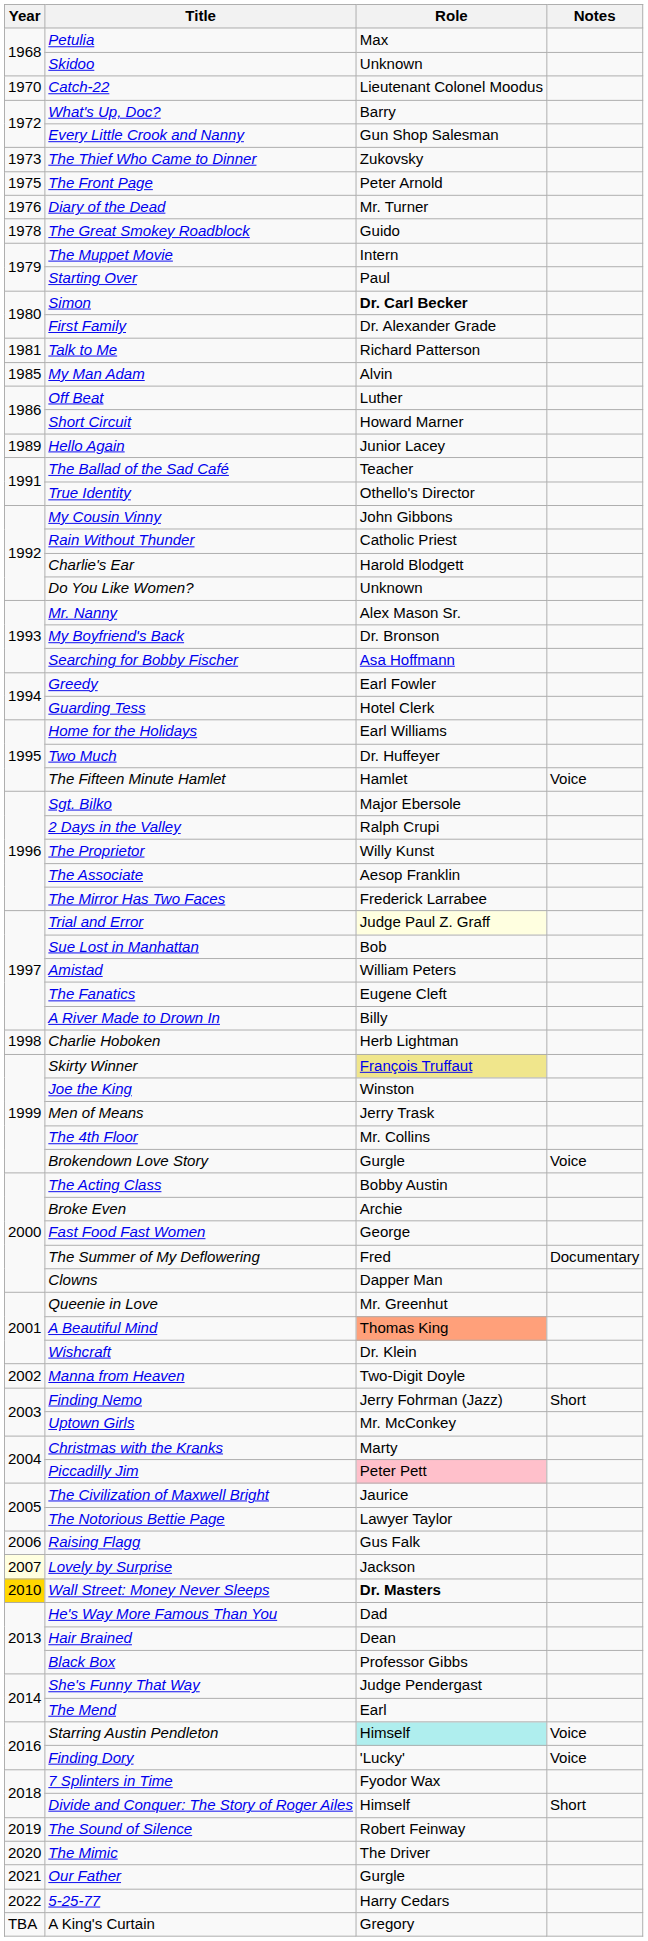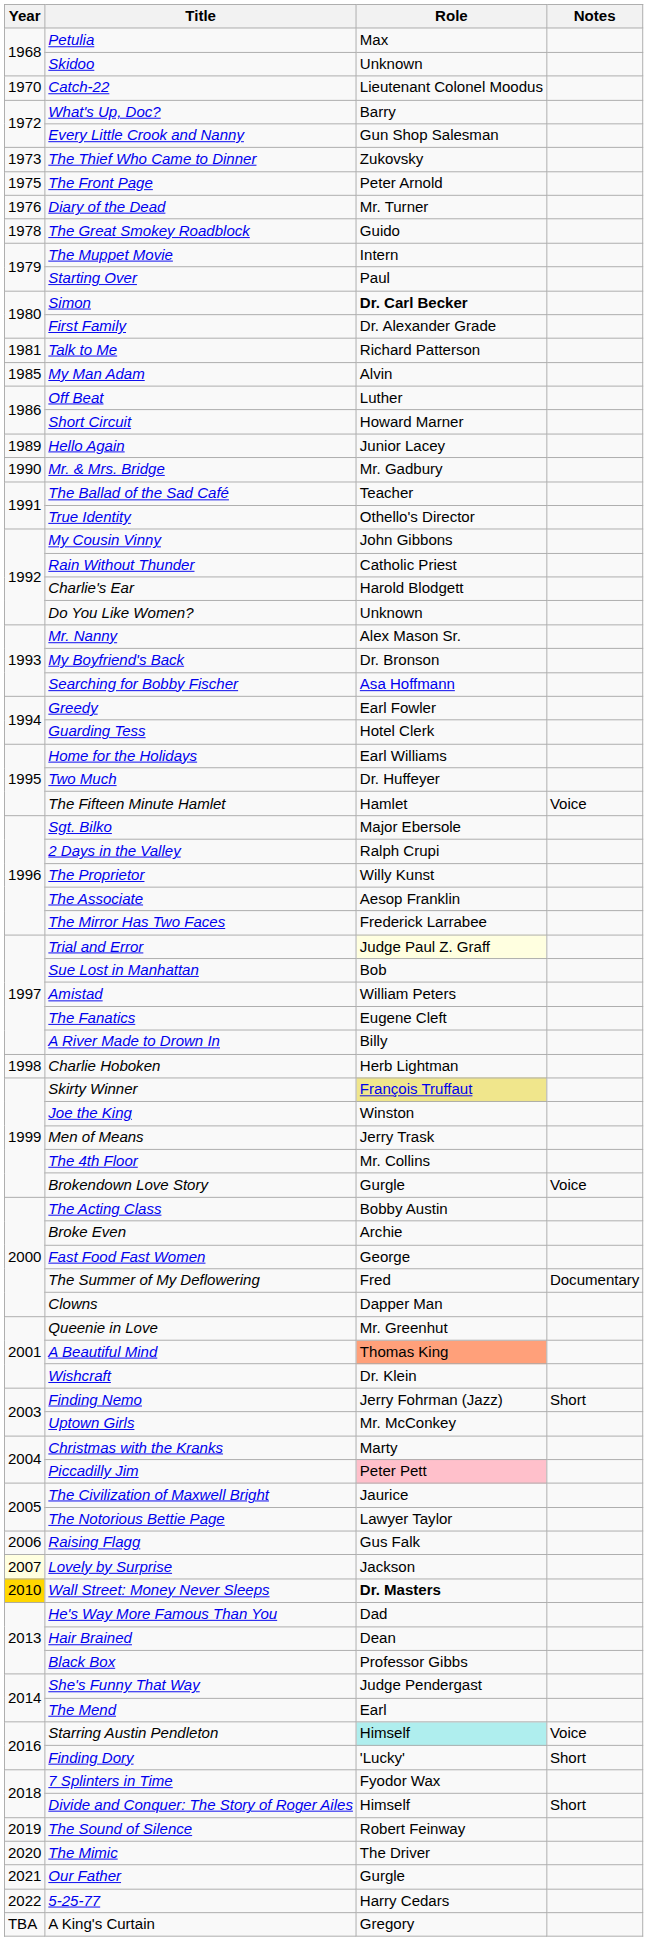 <table class="wikitable sortable">
 <tr>
 <th>Year</th>
 <th>Title</th>
 <th>Role</th>
 <th class="unsortable">Notes</th>
 </tr>
 <tr>
 <td rowspan=2>1968</td>
 <td><em><a href='#'>Petulia</a></em></td>
 <td>Max</td>
 <td></td>
 </tr>
 <tr>
 <td><em><a href='#'>Skidoo</a></em></td>
 <td>Unknown</td>
 <td></td>
 </tr>
 <tr>
 <td rowspan=1>1970</td>
 <td><em><a href='#'>Catch-22</a></em></td>
 <td>Lieutenant Colonel Moodus</td>
 <td></td>
 </tr>
 <tr>
 <td rowspan=2>1972</td>
 <td><em><a href='#'>What's Up, Doc?</a></em></td>
 <td>Barry</td>
 <td></td>
 </tr>
 <tr>
 <td><em><a href='#'>Every Little Crook and Nanny</a></em></td>
 <td>Gun Shop Salesman</td>
 <td></td>
 </tr>
 <tr>
 <td rowspan=1>1973</td>
 <td><em><a href='#'>The Thief Who Came to Dinner</a></em></td>
 <td>Zukovsky</td>
 <td></td>
 </tr>
 <tr>
 <td>1975</td>
 <td><em><a href='#'>The Front Page</a></em></td>
 <td>Peter Arnold</td>
 <td></td>
 </tr>
 <tr>
 <td rowspan=1>1976</td>
 <td><em><a href='#'>Diary of the Dead</a></em></td>
 <td>Mr. Turner</td>
 <td></td>
 </tr>
 <tr>
 <td>1978</td>
 <td><em><a href='#'>The Great Smokey Roadblock</a></em></td>
 <td>Guido</td>
 <td></td>
 </tr>
 <tr>
 <td rowspan=2>1979</td>
 <td><em><a href='#'>The Muppet Movie</a></em></td>
 <td>Intern</td>
 <td></td>
 </tr>
 <tr>
 <td><em><a href='#'>Starting Over</a></em></td>
 <td>Paul</td>
 <td></td>
 </tr>
 <tr>
 <td rowspan=2>1980</td>
 <td><em><a href='#'>Simon</a></em></td>
 <td><strong>Dr. Carl Becker</strong></td>
 <td></td>
 </tr>
 <tr>
 <td><em><a href='#'>First Family</a></em></td>
 <td>Dr. Alexander Grade</td>
 <td></td>
 </tr>
 <tr>
 <td>1981</td>
 <td><em><a href='#'>Talk to Me</a></em></td>
 <td>Richard Patterson</td>
 <td></td>
 </tr>
 <tr>
 <td rowspan=1>1985</td>
 <td><em><a href='#'>My Man Adam</a></em></td>
 <td>Alvin</td>
 <td></td>
 </tr>
 <tr>
 <td rowspan=2>1986</td>
 <td><em><a href='#'>Off Beat</a></em></td>
 <td>Luther</td>
 <td></td>
 </tr>
 <tr>
 <td><em><a href='#'>Short Circuit</a></em></td>
 <td>Howard Marner</td>
 <td></td>
 </tr>
 <tr>
 <td>1989</td>
 <td><em><a href='#'>Hello Again</a></em></td>
 <td>Junior Lacey</td>
+<td></td>
+</tr>
+<tr>
+<td>1990</td>
+<td><em><a href='#'>Mr. & Mrs. Bridge</a></em></td>
+<td>Mr. Gadbury</td>
 <td></td>
 </tr>
 <tr>
 <td rowspan=2>1991</td>
 <td><em><a href='#'>The Ballad of the Sad Café</a></em></td>
 <td>Teacher</td>
 <td></td>
 </tr>
 <tr>
 <td><em><a href='#'>True Identity</a></em></td>
 <td>Othello's Director</td>
 <td></td>
 </tr>
 <tr>
 <td rowspan=4>1992</td>
 <td><em><a href='#'>My Cousin Vinny</a></em></td>
 <td>John Gibbons</td>
 <td></td>
 </tr>
 <tr>
 <td><em><a href='#'>Rain Without Thunder</a></em></td>
 <td>Catholic Priest</td>
 <td></td>
 </tr>
 <tr>
 <td><em>Charlie's Ear</em></td>
 <td>Harold Blodgett</td>
 <td></td>
 </tr>
 <tr>
 <td><em>Do You Like Women?</em></td>
 <td>Unknown</td>
 <td></td>
 </tr>
 <tr>
 <td rowspan=3>1993</td>
 <td><em><a href='#'>Mr. Nanny</a></em></td>
 <td>Alex Mason Sr.</td>
 <td></td>
 </tr>
 <tr>
 <td><em><a href='#'>My Boyfriend's Back</a></em></td>
 <td>Dr. Bronson</td>
 <td></td>
 </tr>
 <tr>
 <td><em><a href='#'>Searching for Bobby Fischer</a></em></td>
 <td><a href='#'>Asa Hoffmann</a></td>
 <td></td>
 </tr>
 <tr>
 <td rowspan=2>1994</td>
 <td><em><a href='#'>Greedy</a></em></td>
 <td>Earl Fowler</td>
 <td></td>
 </tr>
 <tr>
 <td><em><a href='#'>Guarding Tess</a></em></td>
 <td>Hotel Clerk</td>
 <td></td>
 </tr>
 <tr>
 <td rowspan=3>1995</td>
 <td><em><a href='#'>Home for the Holidays</a></em></td>
 <td>Earl Williams</td>
 <td></td>
 </tr>
 <tr>
 <td><em><a href='#'>Two Much</a></em></td>
 <td>Dr. Huffeyer</td>
 <td></td>
 </tr>
 <tr>
 <td><em>The Fifteen Minute Hamlet</em></td>
 <td>Hamlet</td>
 <td>Voice</td>
 </tr>
 <tr>
 <td rowspan=5>1996</td>
 <td><em><a href='#'>Sgt. Bilko</a></em></td>
 <td>Major Ebersole</td>
 <td></td>
 </tr>
 <tr>
 <td><em><a href='#'>2 Days in the Valley</a></em></td>
 <td>Ralph Crupi</td>
 <td></td>
 </tr>
 <tr>
 <td><em><a href='#'>The Proprietor</a></em></td>
 <td>Willy Kunst</td>
 <td></td>
 </tr>
 <tr>
 <td><em><a href='#'>The Associate</a></em></td>
 <td>Aesop Franklin</td>
 <td></td>
 </tr>
 <tr>
 <td><em><a href='#'>The Mirror Has Two Faces</a></em></td>
 <td>Frederick Larrabee</td>
 <td></td>
 </tr>
 <tr>
 <td rowspan=5>1997</td>
 <td><em><a href='#'>Trial and Error</a></em></td>
 <td style="background: lightyellow;">Judge Paul Z. Graff</td>
 <td></td>
 </tr>
 <tr>
 <td><em><a href='#'>Sue Lost in Manhattan</a></em></td>
 <td>Bob</td>
 <td></td>
 </tr>
 <tr>
 <td><em><a href='#'>Amistad</a></em></td>
 <td>William Peters</td>
 <td></td>
 </tr>
 <tr>
 <td><em><a href='#'>The Fanatics</a></em></td>
 <td>Eugene Cleft</td>
 <td></td>
 </tr>
 <tr>
 <td><em><a href='#'>A River Made to Drown In</a></em></td>
 <td>Billy</td>
 <td></td>
 </tr>
 <tr>
 <td>1998</td>
 <td><em>Charlie Hoboken</em></td>
 <td>Herb Lightman</td>
 <td></td>
 </tr>
 <tr>
 <td rowspan=5>1999</td>
 <td><em>Skirty Winner</em></td>
 <td style="background: khaki;"><a href='#'>François Truffaut</a></td>
 <td></td>
 </tr>
 <tr>
 <td><em><a href='#'>Joe the King</a></em></td>
 <td>Winston</td>
 <td></td>
 </tr>
 <tr>
 <td><em>Men of Means</em></td>
 <td>Jerry Trask</td>
 <td></td>
 </tr>
 <tr>
 <td><em><a href='#'>The 4th Floor</a></em></td>
 <td>Mr. Collins</td>
 <td></td>
 </tr>
 <tr>
 <td><em>Brokendown Love Story</em></td>
 <td>Gurgle</td>
 <td>Voice</td>
 </tr>
 <tr>
 <td rowspan=5>2000</td>
 <td><em><a href='#'>The Acting Class</a></em></td>
 <td>Bobby Austin</td>
 <td></td>
 </tr>
 <tr>
 <td><em>Broke Even</em></td>
 <td>Archie</td>
 <td></td>
 </tr>
 <tr>
 <td><em><a href='#'>Fast Food Fast Women</a></em></td>
 <td>George</td>
 <td></td>
 </tr>
 <tr>
 <td><em>The Summer of My Deflowering</em></td>
 <td>Fred</td>
 <td>Documentary</td>
 </tr>
 <tr>
 <td><em>Clowns</em></td>
 <td>Dapper Man</td>
 <td></td>
 </tr>
 <tr>
 <td rowspan=3>2001</td>
 <td><em>Queenie in Love</em></td>
 <td>Mr. Greenhut</td>
 <td></td>
 </tr>
 <tr>
 <td><em><a href='#'>A Beautiful Mind</a></em></td>
 <td style="background: lightsalmon;">Thomas King</td>
 <td></td>
 </tr>
 <tr>
 <td><em><a href='#'>Wishcraft</a></em></td>
 <td>Dr. Klein</td>
 <td></td>
 </tr>
 <tr>
-<td>2002</td>
-<td><em><a href='#'>Manna from Heaven</a></em></td>
-<td>Two-Digit Doyle</td>
-<td></td>
-</tr>
-<tr>
 <td rowspan=2>2003</td>
 <td><em><a href='#'>Finding Nemo</a></em></td>
 <td>Jerry Fohrman (Jazz)</td>
 <td>Short</td>
 </tr>
 <tr>
 <td><em><a href='#'>Uptown Girls</a></em></td>
 <td>Mr. McConkey</td>
 <td></td>
 </tr>
 <tr>
 <td rowspan=2>2004</td>
 <td><em><a href='#'>Christmas with the Kranks</a></em></td>
 <td>Marty</td>
 <td></td>
 </tr>
 <tr>
 <td><em><a href='#'>Piccadilly Jim</a></em></td>
 <td style="background: pink;">Peter Pett</td>
 <td></td>
 </tr>
 <tr>
 <td rowspan=2>2005</td>
 <td><em><a href='#'>The Civilization of Maxwell Bright</a></em></td>
 <td>Jaurice</td>
 <td></td>
 </tr>
 <tr>
 <td><em><a href='#'>The Notorious Bettie Page</a></em></td>
 <td>Lawyer Taylor</td>
 <td></td>
 </tr>
 <tr>
 <td>2006</td>
 <td><em><a href='#'>Raising Flagg</a></em></td>
 <td>Gus Falk</td>
 <td></td>
 </tr>
 <tr>
 <td style="background: lightyellow;">2007</td>
 <td><em><a href='#'>Lovely by Surprise</a></em></td>
 <td>Jackson</td>
 <td></td>
 </tr>
 <tr>
 <td style="background: gold;">2010</td>
 <td><em><a href='#'>Wall Street: Money Never Sleeps</a></em></td>
 <td><strong>Dr. Masters</strong></td>
 <td></td>
 </tr>
 <tr>
 <td rowspan=3>2013</td>
 <td><em><a href='#'>He's Way More Famous Than You</a></em></td>
 <td>Dad</td>
 <td></td>
 </tr>
 <tr>
 <td><em><a href='#'>Hair Brained</a></em></td>
 <td>Dean</td>
 <td></td>
 </tr>
 <tr>
 <td><em><a href='#'>Black Box</a></em></td>
 <td>Professor Gibbs</td>
 <td></td>
 </tr>
 <tr>
 <td rowspan=2>2014</td>
 <td><em><a href='#'>She's Funny That Way</a></em></td>
 <td>Judge Pendergast</td>
 <td></td>
 </tr>
 <tr>
 <td><em><a href='#'>The Mend</a></em></td>
 <td>Earl</td>
 <td></td>
 </tr>
 <tr>
 <td rowspan=2>2016</td>
 <td><em>Starring Austin Pendleton</em></td>
 <td style="background: paleturquoise;">Himself</td>
 <td>Voice</td>
 </tr>
 <tr>
 <td><em><a href='#'>Finding Dory</a></em></td>
 <td>'Lucky'</td>
-<td>Voice</td>
+<td>Short</td>
 </tr>
 <tr>
 <td rowspan="2">2018</td>
 <td><em><a href='#'>7 Splinters in Time</a></em></td>
 <td>Fyodor Wax</td>
 <td></td>
 </tr>
 <tr>
 <td><em><a href='#'>Divide and Conquer: The Story of Roger Ailes</a></em></td>
 <td>Himself</td>
 <td>Short</td>
 </tr>
 <tr>
 <td>2019</td>
 <td><em><a href='#'>The Sound of Silence</a></em></td>
 <td>Robert Feinway</td>
 <td></td>
 </tr>
 <tr>
 <td>2020</td>
 <td><em><a href='#'>The Mimic</a></em></td>
 <td>The Driver</td>
 <td></td>
 </tr>
 <tr>
 <td>2021</td>
 <td><em><a href='#'>Our Father</a></em></td>
 <td>Gurgle</td>
 <td></td>
 </tr>
 <tr>
 <td>2022</td>
 <td><em><a href='#'>5-25-77</a></em></td>
 <td>Harry Cedars</td>
 <td></td>
 </tr>
 <tr>
 <td>TBA</td>
 <td>A King's Curtain</td>
 <td>Gregory</td>
 <td></td>
 </tr>
 </table>
